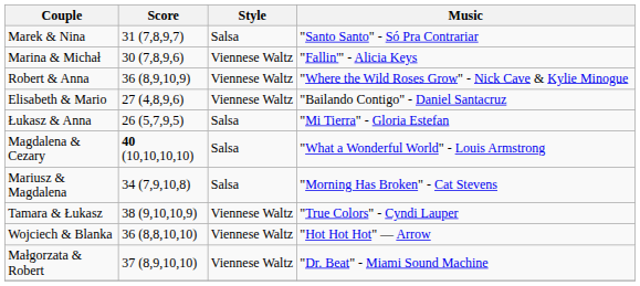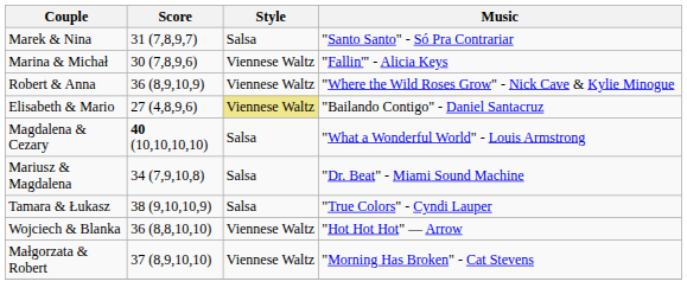 <table class="wikitable">
 <tr>
 <th width="130">Couple</th>
 <th width="100">Score</th>
 <th width="100">Style</th>
 <th width="400">Music</th>
 </tr>
 <tr>
 <td>Marek & Nina</td>
 <td>31 (7,8,9,7)</td>
 <td>Salsa</td>
 <td>"<a href='#'>Santo Santo</a>" - <a href='#'>Só Pra Contrariar</a></td>
 </tr>
 <tr>
 <td>Marina & Michał</td>
 <td>30 (7,8,9,6)</td>
 <td>Viennese Waltz</td>
 <td>"<a href='#'>Fallin'</a>" - <a href='#'>Alicia Keys</a></td>
 </tr>
 <tr>
 <td>Robert & Anna</td>
 <td>36 (8,9,10,9)</td>
 <td>Viennese Waltz</td>
 <td>"<a href='#'>Where the Wild Roses Grow</a>" - <a href='#'>Nick Cave</a> & <a href='#'>Kylie Minogue</a></td>
 </tr>
 <tr>
 <td>Elisabeth & Mario</td>
 <td>27 (4,8,9,6)</td>
-<td>Viennese Waltz</td>
+<td style="background: khaki;">Viennese Waltz</td>
 <td>"Bailando Contigo" - <a href='#'>Daniel Santacruz</a></td>
-</tr>
-<tr>
-<td>Łukasz & Anna</td>
-<td>26 (5,7,9,5)</td>
-<td>Salsa</td>
-<td>"<a href='#'>Mi Tierra</a>" - <a href='#'>Gloria Estefan</a></td>
 </tr>
 <tr>
 <td>Magdalena & Cezary</td>
 <td><strong>40</strong> (10,10,10,10)</td>
 <td>Salsa</td>
 <td>"<a href='#'>What a Wonderful World</a>" - <a href='#'>Louis Armstrong</a></td>
 </tr>
 <tr>
 <td>Mariusz & Magdalena</td>
 <td>34 (7,9,10,8)</td>
 <td>Salsa</td>
-<td>"<a href='#'>Morning Has Broken</a>" - <a href='#'>Cat Stevens</a></td>
+<td>"<a href='#'>Dr. Beat</a>" - <a href='#'>Miami Sound Machine</a></td>
 </tr>
 <tr>
 <td>Tamara & Łukasz</td>
 <td>38 (9,10,10,9)</td>
-<td>Viennese Waltz</td>
+<td>Salsa</td>
 <td>"<a href='#'>True Colors</a>" - <a href='#'>Cyndi Lauper</a></td>
 </tr>
 <tr>
 <td>Wojciech & Blanka</td>
 <td>36 (8,8,10,10)</td>
 <td>Viennese Waltz</td>
 <td>"<a href='#'>Hot Hot Hot</a>" — <a href='#'>Arrow</a></td>
 </tr>
 <tr>
 <td>Małgorzata & Robert</td>
 <td>37 (8,9,10,10)</td>
 <td>Viennese Waltz</td>
-<td>"<a href='#'>Dr. Beat</a>" - <a href='#'>Miami Sound Machine</a></td>
+<td>"<a href='#'>Morning Has Broken</a>" - <a href='#'>Cat Stevens</a></td>
 </tr>
 <tr>
 </tr>
 </table>
